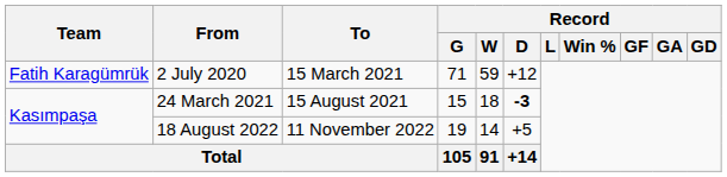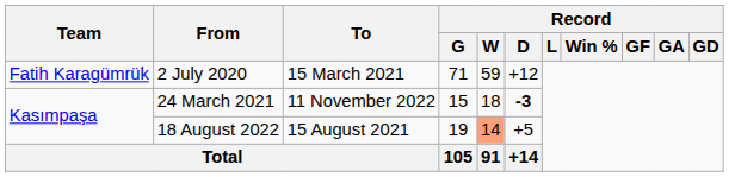 <table class="wikitable" style="text-align: center">
 <tr>
 <th rowspan=2>Team</th>
 <th rowspan=2>From</th>
 <th rowspan=2>To</th>
 <th colspan=8>Record</th>
 </tr>
 <tr>
 <th>G</th>
 <th>W</th>
 <th>D</th>
 <th>L</th>
 <th>Win %</th>
 <th>GF</th>
 <th>GA</th>
 <th>GD</th>
 </tr>
 <tr>
 <td rowspan="1" align="left"> <a href='#'>Fatih Karagümrük</a></td>
 <td rowspan="1" align="left">2 July 2020</td>
 <td rowspan="1" align="left">15 March 2021<br></td>
 <td align="center">71</td>
 <td align="center">59</td>
 <td align="center">+12</td>
 </tr>
 <tr>
 <td rowspan="2" align="left"> <a href='#'>Kasımpaşa</a></td>
 <td rowspan="1" align="left">24 March 2021</td>
-<td rowspan="1" align="left">15 August 2021<br></td>
+<td rowspan="1" align="left">11 November 2022<br></td>
 <td align="center">15</td>
 <td align="center">18</td>
 <td align="center"><strong>-3</strong></td>
 </tr>
 <tr>
 <td rowspan="1" align="left">18 August 2022</td>
-<td rowspan="1" align="left">11 November 2022<br></td>
+<td rowspan="1" align="left">15 August 2021<br></td>
 <td align="center">19</td>
-<td align="center">14</td>
+<td align="center" style="background: lightsalmon;">14</td>
 <td align="center">+5</td>
 </tr>
 <tr>
 <th colspan="3">Total<br></th>
 <th align="center">105</th>
 <th align="center">91</th>
 <th align="center">+14</th>
 </tr>
 </table>
